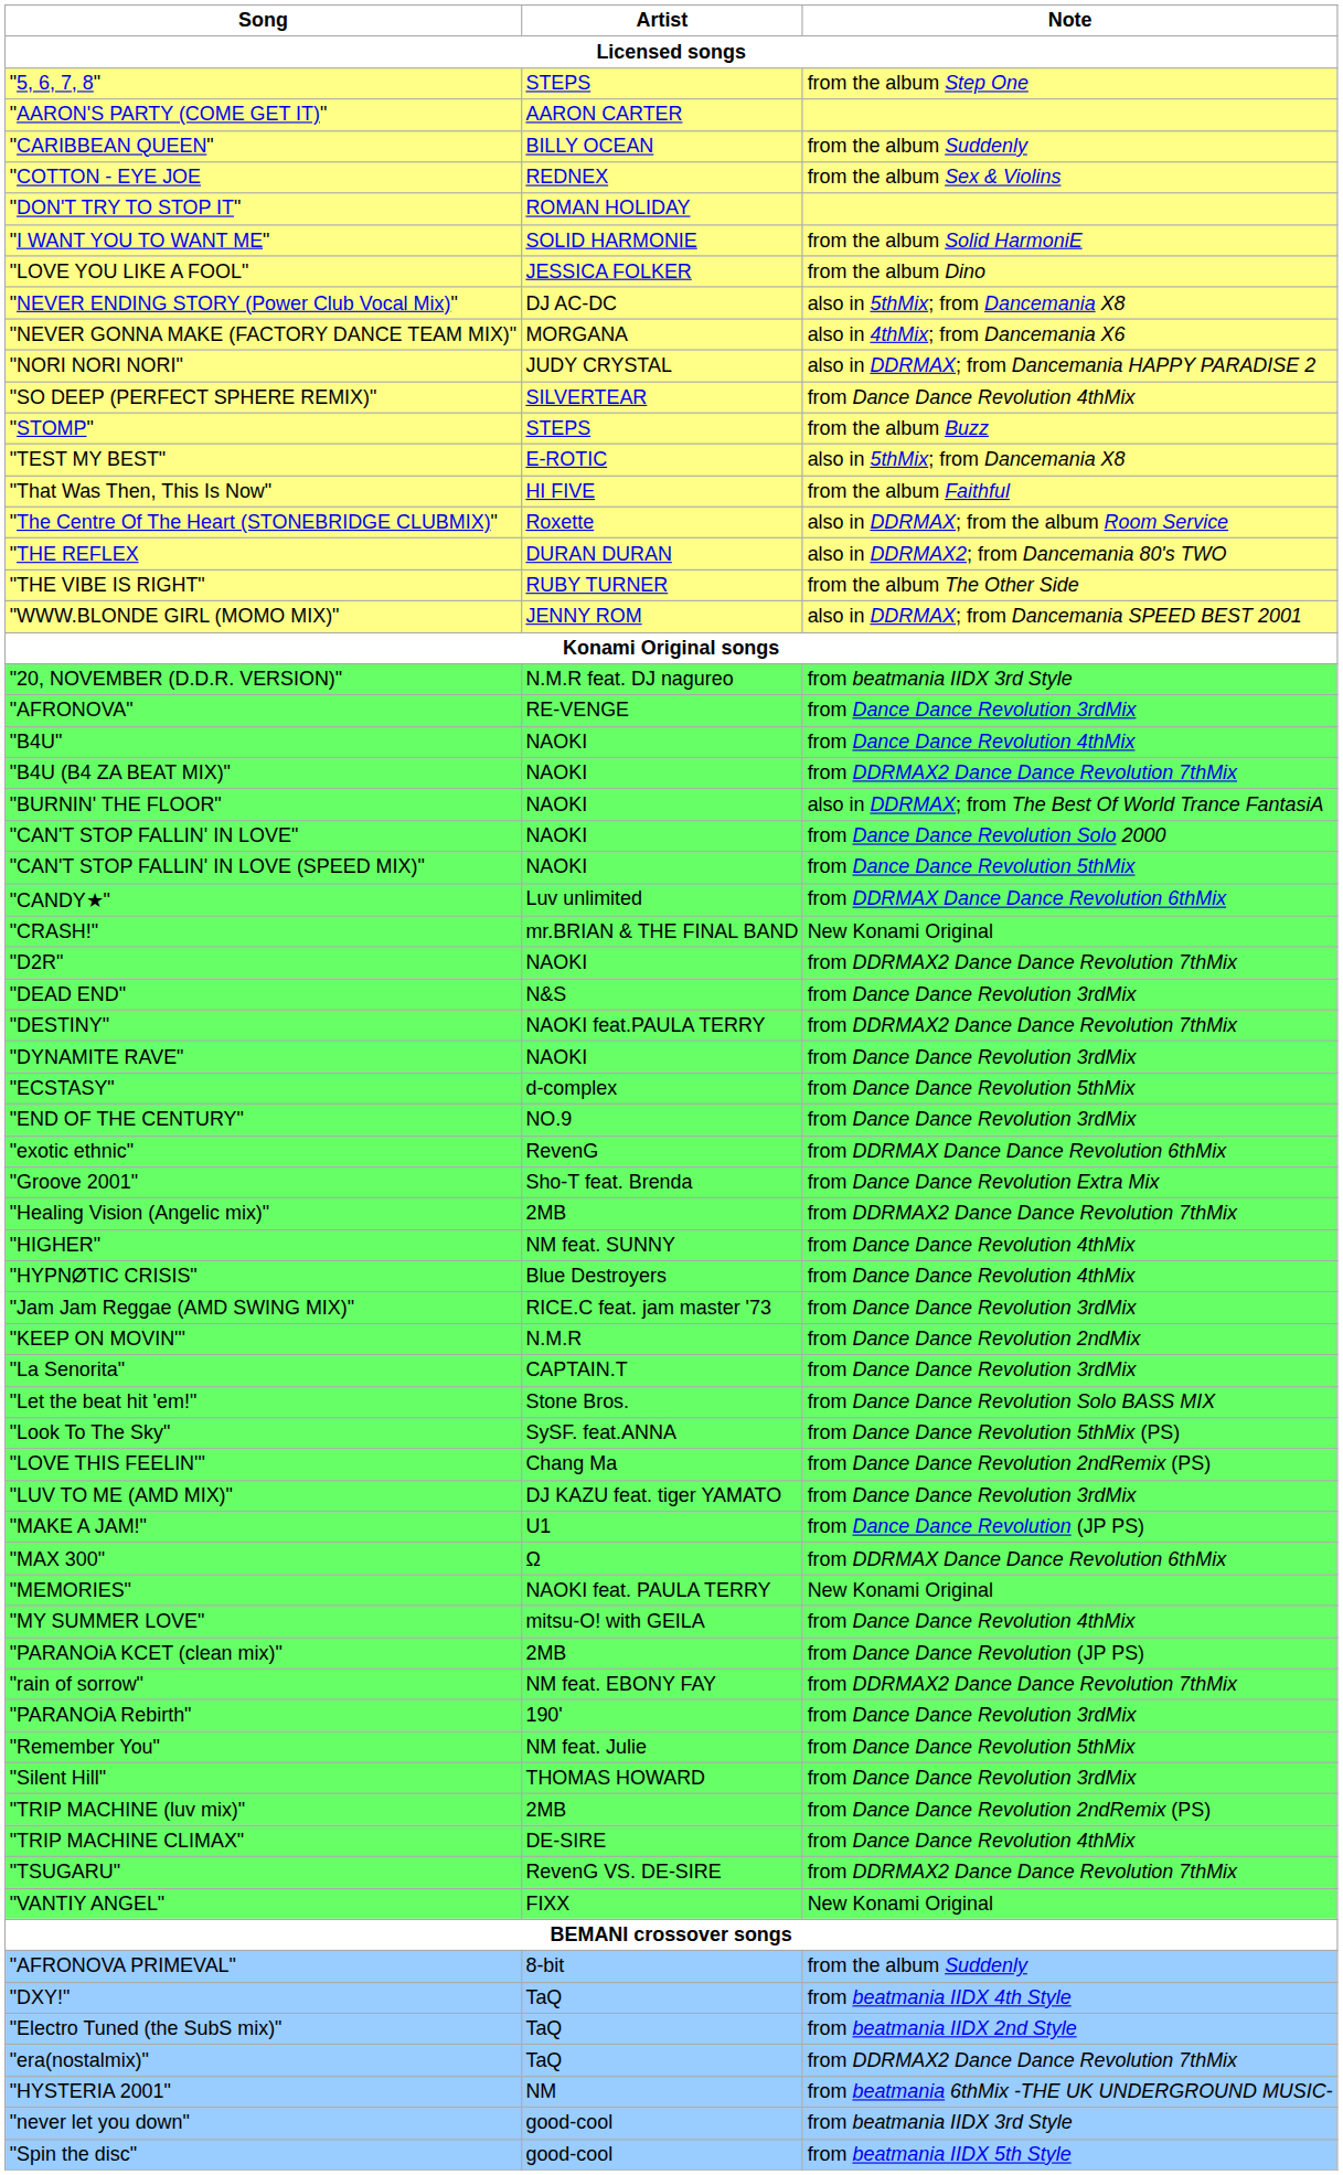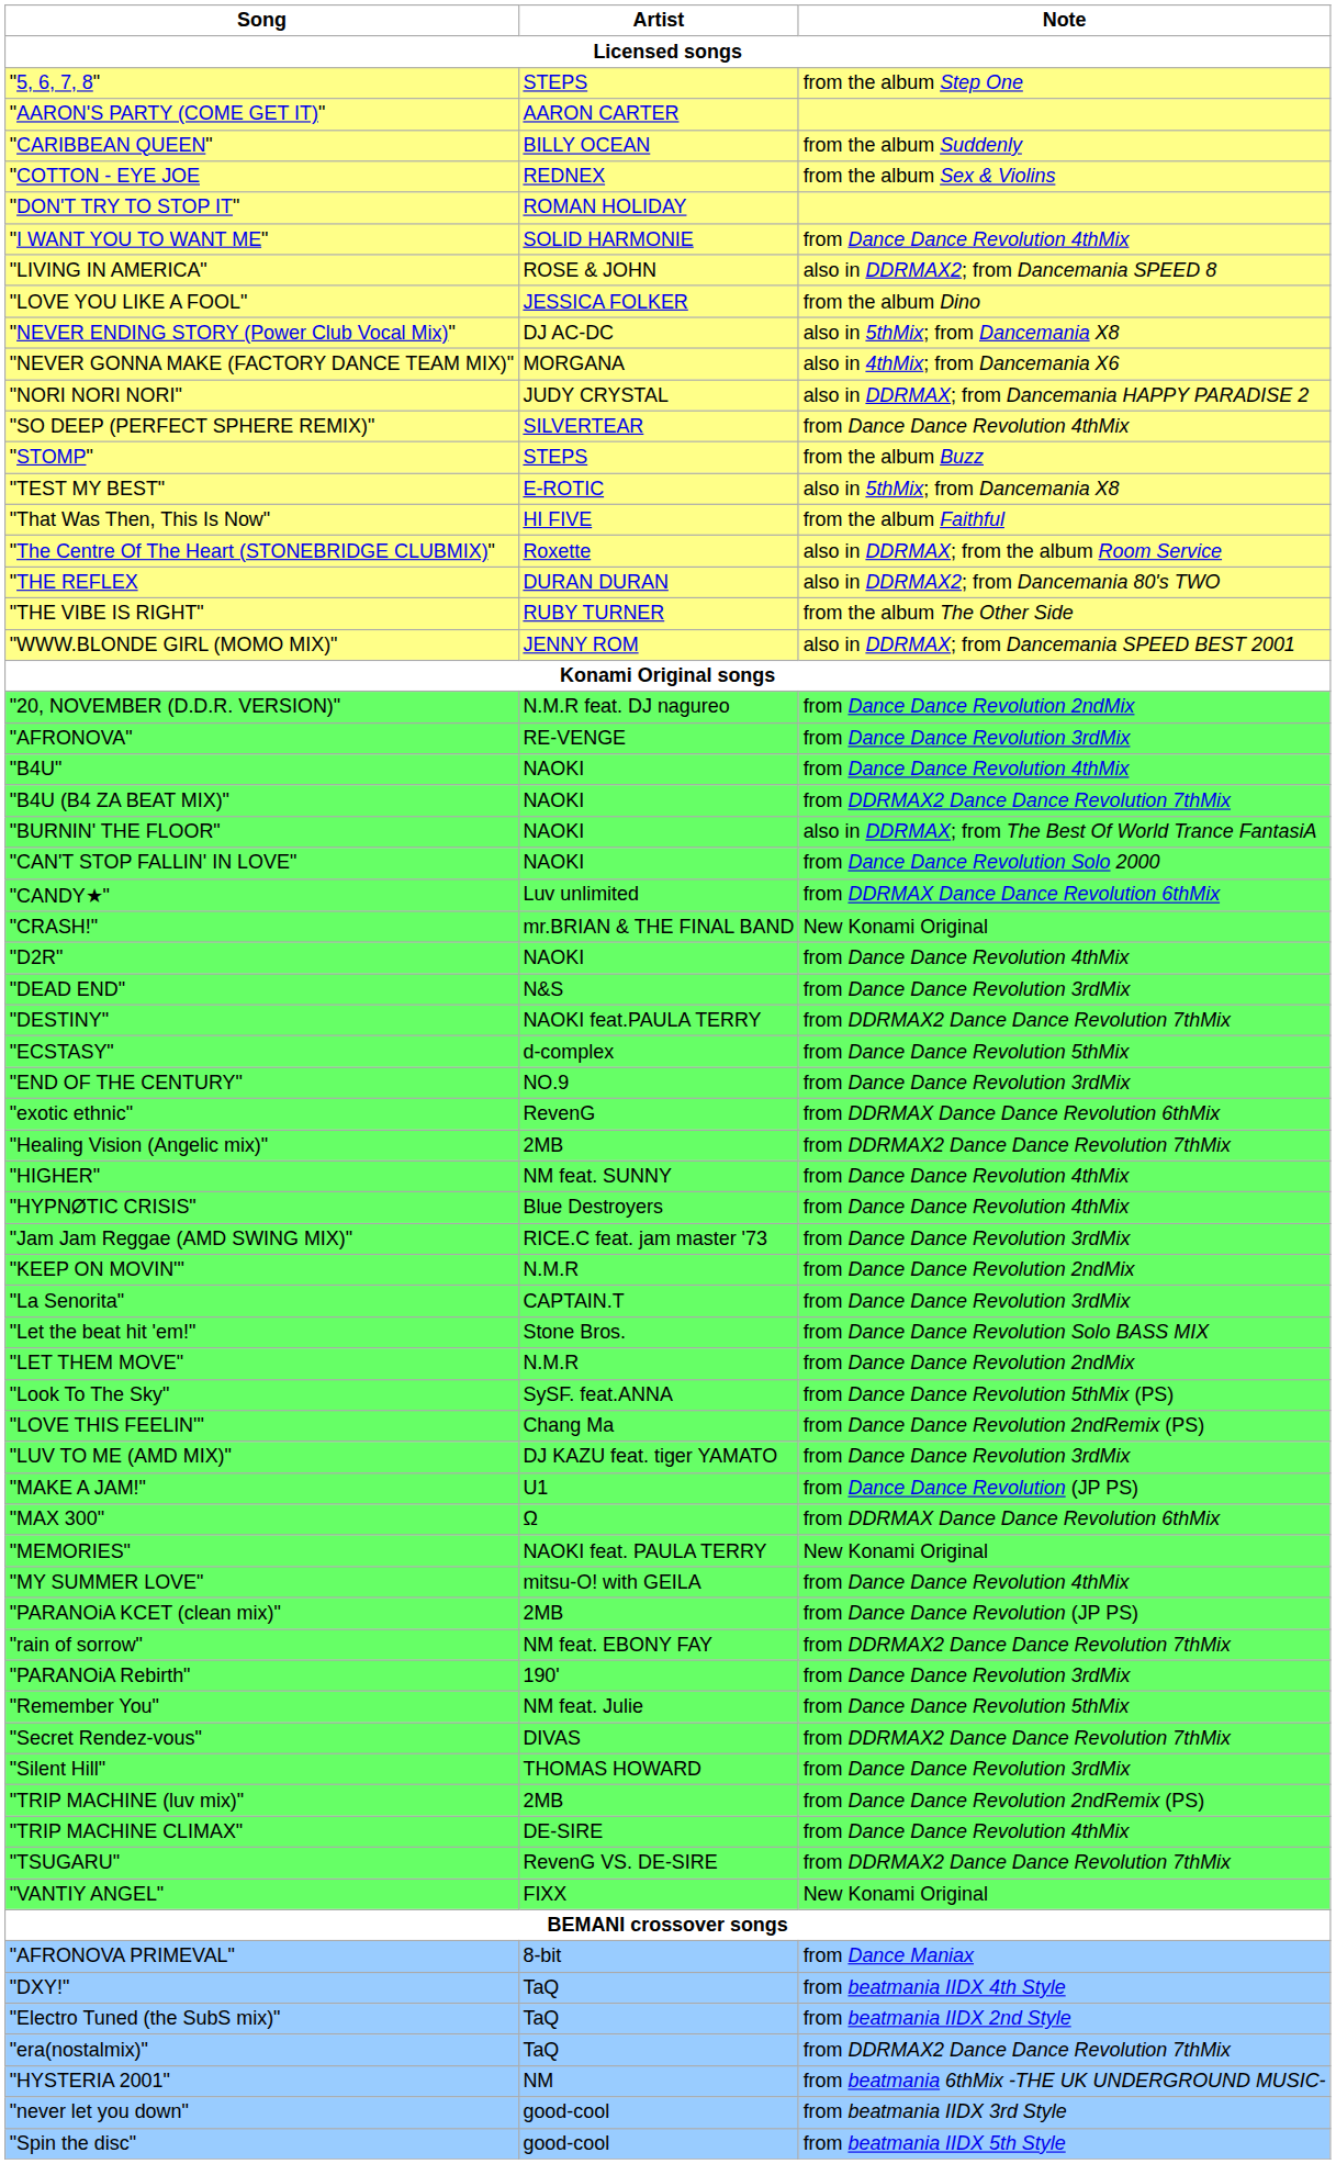 <table class="wikitable">
 <tr>
 <th style="background:#fff;">Song</th>
 <th style="background:#fff;">Artist</th>
 <th style="background:#fff;">Note</th>
 </tr>
 <tr>
 <th colspan="3" style="background:#ffffff;">Licensed songs</th>
 </tr>
 <tr style="background:#ffff88;">
 <td>"<a href='#'>5, 6, 7, 8</a>"</td>
 <td><a href='#'>STEPS</a></td>
 <td>from the album <em><a href='#'>Step One</a></em></td>
 </tr>
 <tr style="background:#ffff88;">
 <td>"<a href='#'>AARON'S PARTY (COME GET IT)</a>"</td>
 <td><a href='#'>AARON CARTER</a></td>
 <td></td>
 </tr>
 <tr style="background:#ffff88;">
 <td>"<a href='#'>CARIBBEAN QUEEN</a>"</td>
 <td><a href='#'>BILLY OCEAN</a></td>
 <td>from the album <em><a href='#'>Suddenly</a></em></td>
 </tr>
 <tr style="background:#ffff88;">
 <td>"<a href='#'>COTTON - EYE JOE</a></td>
 <td><a href='#'>REDNEX</a></td>
 <td>from the album <em><a href='#'>Sex & Violins</a></em></td>
 </tr>
 <tr style="background:#ffff88;">
 <td>"<a href='#'>DON'T TRY TO STOP IT</a>"</td>
 <td><a href='#'>ROMAN HOLIDAY</a></td>
 <td></td>
 </tr>
 <tr style="background:#ffff88;">
 <td>"<a href='#'>I WANT YOU TO WANT ME</a>"</td>
 <td><a href='#'>SOLID HARMONIE</a></td>
-<td>from the album <em><a href='#'>Solid HarmoniE</a></em></td>
+<td>from <em><a href='#'>Dance Dance Revolution 4thMix</a></em></td>
+</tr>
+<tr style="background:#ffff88;">
+<td>"LIVING IN AMERICA"</td>
+<td>ROSE & JOHN</td>
+<td>also in <em><a href='#'>DDRMAX2</a></em>; from <em>Dancemania SPEED 8</em></td>
 </tr>
 <tr style="background:#ffff88;">
 <td>"LOVE YOU LIKE A FOOL"</td>
 <td><a href='#'>JESSICA FOLKER</a></td>
 <td>from the album <em>Dino</em></td>
 </tr>
 <tr style="background:#ffff88;">
 <td>"<a href='#'>NEVER ENDING STORY (Power Club Vocal Mix)</a>"</td>
 <td>DJ AC-DC</td>
 <td>also in <em><a href='#'>5thMix</a></em>; from <em><a href='#'>Dancemania</a> X8</em></td>
 </tr>
 <tr style="background:#ffff88;">
 <td>"NEVER GONNA MAKE (FACTORY DANCE TEAM MIX)"</td>
 <td>MORGANA</td>
 <td>also in <em><a href='#'>4thMix</a></em>; from <em>Dancemania X6</em></td>
 </tr>
 <tr style="background:#ffff88;">
 <td>"NORI NORI NORI"</td>
 <td>JUDY CRYSTAL</td>
 <td>also in <em><a href='#'>DDRMAX</a></em>; from <em>Dancemania HAPPY PARADISE 2</em></td>
 </tr>
 <tr style="background:#ffff88;">
 <td>"SO DEEP (PERFECT SPHERE REMIX)"</td>
 <td><a href='#'>SILVERTEAR</a></td>
 <td>from <em>Dance Dance Revolution 4thMix</em></td>
 </tr>
 <tr style="background:#ffff88;">
 <td>"<a href='#'>STOMP</a>"</td>
 <td><a href='#'>STEPS</a></td>
 <td>from the album <em><a href='#'>Buzz</a></em></td>
 </tr>
 <tr style="background:#ffff88;">
 <td>"TEST MY BEST"</td>
 <td><a href='#'>E-ROTIC</a></td>
 <td>also in <em><a href='#'>5thMix</a></em>; from <em>Dancemania X8</em></td>
 </tr>
 <tr style="background:#ffff88;">
 <td>"That Was Then, This Is Now"</td>
 <td><a href='#'>HI FIVE</a></td>
 <td>from the album <em><a href='#'>Faithful</a></em></td>
 </tr>
 <tr style="background:#ffff88;">
 <td>"<a href='#'>The Centre Of The Heart (STONEBRIDGE CLUBMIX)</a>"</td>
 <td><a href='#'>Roxette</a></td>
 <td>also in <em><a href='#'>DDRMAX</a></em>; from the album <em><a href='#'>Room Service</a></em></td>
 </tr>
 <tr style="background:#ffff88;">
 <td>"<a href='#'>THE REFLEX</a></td>
 <td><a href='#'>DURAN DURAN</a></td>
 <td>also in <em><a href='#'>DDRMAX2</a></em>; from <em>Dancemania 80's TWO</em></td>
 </tr>
 <tr style="background:#ffff88;">
 <td>"THE VIBE IS RIGHT"</td>
 <td><a href='#'>RUBY TURNER</a></td>
 <td>from the album <em>The Other Side</em></td>
 </tr>
 <tr style="background:#ffff88;">
 <td>"WWW.BLONDE GIRL (MOMO MIX)"</td>
 <td><a href='#'>JENNY ROM</a></td>
 <td>also in <em><a href='#'>DDRMAX</a></em>; from <em>Dancemania SPEED BEST 2001</em></td>
 </tr>
 <tr>
 <th colspan="3" style="background:#ffffff;">Konami Original songs</th>
 </tr>
 <tr style="background:#66ff66;">
 <td>"20, NOVEMBER (D.D.R. VERSION)"</td>
 <td>N.M.R feat. DJ nagureo</td>
-<td>from <em>beatmania IIDX 3rd Style</em></td>
+<td>from <em><a href='#'>Dance Dance Revolution 2ndMix</a></em></td>
 </tr>
 <tr style="background:#66ff66;">
 <td>"AFRONOVA"</td>
 <td>RE-VENGE</td>
 <td>from <em><a href='#'>Dance Dance Revolution 3rdMix</a></em></td>
 </tr>
 <tr style="background:#66ff66;">
 <td>"B4U"</td>
 <td>NAOKI</td>
 <td>from <em><a href='#'>Dance Dance Revolution 4thMix</a></em></td>
 </tr>
 <tr style="background:#66ff66;">
 <td>"B4U (B4 ZA BEAT MIX)"</td>
 <td>NAOKI</td>
 <td>from <em><a href='#'>DDRMAX2 Dance Dance Revolution 7thMix</a></em></td>
 </tr>
 <tr style="background:#66ff66;">
 <td>"BURNIN' THE FLOOR"</td>
 <td>NAOKI</td>
 <td>also in <em><a href='#'>DDRMAX</a></em>; from <em>The Best Of World Trance FantasiA</em></td>
 </tr>
 <tr style="background:#66ff66;">
 <td>"CAN'T STOP FALLIN' IN LOVE"</td>
 <td>NAOKI</td>
 <td>from <em><a href='#'>Dance Dance Revolution Solo</a> 2000</em></td>
 </tr>
 <tr style="background:#66ff66;">
-<td>"CAN'T STOP FALLIN' IN LOVE (SPEED MIX)"</td>
-<td>NAOKI</td>
-<td>from <em><a href='#'>Dance Dance Revolution 5thMix</a></em></td>
-</tr>
-<tr style="background:#66ff66;">
 <td>"CANDY★"</td>
 <td>Luv unlimited</td>
 <td>from <em><a href='#'>DDRMAX Dance Dance Revolution 6thMix</a></em></td>
 </tr>
 <tr style="background:#66ff66;">
 <td>"CRASH!"</td>
 <td>mr.BRIAN & THE FINAL BAND</td>
 <td>New Konami Original</td>
 </tr>
 <tr style="background:#66ff66;">
 <td>"D2R"</td>
 <td>NAOKI</td>
-<td>from <em>DDRMAX2 Dance Dance Revolution 7thMix</em></td>
+<td>from <em>Dance Dance Revolution 4thMix</em></td>
 </tr>
 <tr style="background:#66ff66;">
 <td>"DEAD END"</td>
 <td>N&S</td>
 <td>from <em>Dance Dance Revolution 3rdMix</em></td>
 </tr>
 <tr style="background:#66ff66;">
 <td>"DESTINY"</td>
 <td>NAOKI feat.PAULA TERRY</td>
 <td>from <em>DDRMAX2 Dance Dance Revolution 7thMix</em></td>
-</tr>
-<tr style="background:#66ff66;">
-<td>"DYNAMITE RAVE"</td>
-<td>NAOKI</td>
-<td>from <em>Dance Dance Revolution 3rdMix</em></td>
 </tr>
 <tr style="background:#66ff66;">
 <td>"ECSTASY"</td>
 <td>d-complex</td>
 <td>from <em>Dance Dance Revolution 5thMix</em></td>
 </tr>
 <tr style="background:#66ff66;">
 <td>"END OF THE CENTURY"</td>
 <td>NO.9</td>
 <td>from <em>Dance Dance Revolution 3rdMix</em></td>
 </tr>
 <tr style="background:#66ff66;">
 <td>"exotic ethnic"</td>
 <td>RevenG</td>
 <td>from <em>DDRMAX Dance Dance Revolution 6thMix</em></td>
-</tr>
-<tr style="background:#66ff66;">
-<td>"Groove 2001"</td>
-<td>Sho-T feat. Brenda</td>
-<td>from <em>Dance Dance Revolution Extra Mix</em></td>
 </tr>
 <tr style="background:#66ff66;">
 <td>"Healing Vision (Angelic mix)"</td>
 <td>2MB</td>
 <td>from <em>DDRMAX2 Dance Dance Revolution 7thMix</em></td>
 </tr>
 <tr style="background:#66ff66;">
 <td>"HIGHER"</td>
 <td>NM feat. SUNNY</td>
 <td>from <em>Dance Dance Revolution 4thMix</em></td>
 </tr>
 <tr style="background:#66ff66;">
 <td>"HYPNØTIC CRISIS"</td>
 <td>Blue Destroyers</td>
 <td>from <em>Dance Dance Revolution 4thMix</em></td>
 </tr>
 <tr style="background:#66ff66;">
 <td>"Jam Jam Reggae (AMD SWING MIX)"</td>
 <td>RICE.C feat. jam master '73</td>
 <td>from <em>Dance Dance Revolution 3rdMix</em></td>
 </tr>
 <tr style="background:#66ff66;">
 <td>"KEEP ON MOVIN'"</td>
 <td>N.M.R</td>
 <td>from <em>Dance Dance Revolution 2ndMix</em></td>
 </tr>
 <tr style="background:#66ff66;">
 <td>"La Senorita"</td>
 <td>CAPTAIN.T</td>
 <td>from <em>Dance Dance Revolution 3rdMix</em></td>
 </tr>
 <tr style="background:#66ff66;">
 <td>"Let the beat hit 'em!"</td>
 <td>Stone Bros.</td>
 <td>from <em>Dance Dance Revolution Solo BASS MIX</em></td>
+</tr>
+<tr style="background:#66ff66;">
+<td>"LET THEM MOVE"</td>
+<td>N.M.R</td>
+<td>from <em>Dance Dance Revolution 2ndMix</em></td>
 </tr>
 <tr style="background:#66ff66;">
 <td>"Look To The Sky"</td>
 <td>SySF. feat.ANNA</td>
 <td>from <em>Dance Dance Revolution 5thMix</em> (PS)</td>
 </tr>
 <tr style="background:#66ff66;">
 <td>"LOVE THIS FEELIN'"</td>
 <td>Chang Ma</td>
 <td>from <em>Dance Dance Revolution 2ndRemix</em> (PS)</td>
 </tr>
 <tr style="background:#66ff66;">
 <td>"LUV TO ME (AMD MIX)"</td>
 <td>DJ KAZU feat. tiger YAMATO</td>
 <td>from <em>Dance Dance Revolution 3rdMix</em></td>
 </tr>
 <tr style="background:#66ff66;">
 <td>"MAKE A JAM!"</td>
 <td>U1</td>
 <td>from <em><a href='#'>Dance Dance Revolution</a></em> (JP PS)</td>
 </tr>
 <tr style="background:#66ff66;">
 <td>"MAX 300"</td>
 <td>Ω</td>
 <td>from <em>DDRMAX Dance Dance Revolution 6thMix</em></td>
 </tr>
 <tr style="background:#66ff66;">
 <td>"MEMORIES"</td>
 <td>NAOKI feat. PAULA TERRY</td>
 <td>New Konami Original</td>
 </tr>
 <tr style="background:#66ff66;">
 <td>"MY SUMMER LOVE"</td>
 <td>mitsu-O! with GEILA</td>
 <td>from <em>Dance Dance Revolution 4thMix</em></td>
 </tr>
 <tr style="background:#66ff66;">
 <td>"PARANOiA KCET (clean mix)"</td>
 <td>2MB</td>
 <td>from <em>Dance Dance Revolution</em> (JP PS)</td>
 </tr>
 <tr style="background:#66ff66;">
 <td>"rain of sorrow"</td>
 <td>NM feat. EBONY FAY</td>
 <td>from <em>DDRMAX2 Dance Dance Revolution 7thMix</em></td>
 </tr>
 <tr style="background:#66ff66;">
 <td>"PARANOiA Rebirth"</td>
 <td>190'</td>
 <td>from <em>Dance Dance Revolution 3rdMix</em></td>
 </tr>
 <tr style="background:#66ff66;">
 <td>"Remember You"</td>
 <td>NM feat. Julie</td>
 <td>from <em>Dance Dance Revolution 5thMix</em></td>
 </tr>
 <tr style="background:#66ff66;">
+<td>"Secret Rendez-vous"</td>
+<td>DIVAS</td>
+<td>from <em>DDRMAX2 Dance Dance Revolution 7thMix</em></td>
+</tr>
+<tr style="background:#66ff66;">
 <td>"Silent Hill"</td>
 <td>THOMAS HOWARD</td>
 <td>from <em>Dance Dance Revolution 3rdMix</em></td>
 </tr>
 <tr style="background:#66ff66;">
 <td>"TRIP MACHINE (luv mix)"</td>
 <td>2MB</td>
 <td>from <em>Dance Dance Revolution 2ndRemix</em> (PS)</td>
 </tr>
 <tr style="background:#66ff66;">
 <td>"TRIP MACHINE CLIMAX"</td>
 <td>DE-SIRE</td>
 <td>from <em>Dance Dance Revolution 4thMix</em></td>
 </tr>
 <tr style="background:#66ff66;">
 <td>"TSUGARU"</td>
 <td>RevenG VS. DE-SIRE</td>
 <td>from <em>DDRMAX2 Dance Dance Revolution 7thMix</em></td>
 </tr>
 <tr style="background:#66ff66;">
 <td>"VANTIY ANGEL"</td>
 <td>FIXX</td>
 <td>New Konami Original</td>
 </tr>
 <tr>
 <th colspan="3" style="background:#ffffff;">BEMANI crossover songs</th>
 </tr>
 <tr style="background:#99CCFF;">
 <td>"AFRONOVA PRIMEVAL"</td>
 <td>8-bit</td>
-<td>from the album <em><a href='#'>Suddenly</a></em></td>
+<td>from <em><a href='#'>Dance Maniax</a></em></td>
 </tr>
 <tr style="background:#99CCFF;">
 <td>"DXY!"</td>
 <td>TaQ</td>
 <td>from <em><a href='#'>beatmania IIDX 4th Style</a></em></td>
 </tr>
 <tr style="background:#99CCFF;">
 <td>"Electro Tuned (the SubS mix)"</td>
 <td>TaQ</td>
 <td>from <em><a href='#'>beatmania IIDX 2nd Style</a></em></td>
 </tr>
 <tr style="background:#99CCFF;">
 <td>"era(nostalmix)"</td>
 <td>TaQ</td>
 <td>from <em>DDRMAX2 Dance Dance Revolution 7thMix</em></td>
 </tr>
 <tr style="background:#99CCFF;">
 <td>"HYSTERIA 2001"</td>
 <td>NM</td>
 <td>from <em><a href='#'>beatmania</a> 6thMix -THE UK UNDERGROUND MUSIC-</em></td>
 </tr>
 <tr style="background:#99CCFF;">
 <td>"never let you down"</td>
 <td>good-cool</td>
 <td>from <em>beatmania IIDX 3rd Style</em></td>
 </tr>
 <tr style="background:#99CCFF;">
 <td>"Spin the disc"</td>
 <td>good-cool</td>
 <td>from <em><a href='#'>beatmania IIDX 5th Style</a></em></td>
 </tr>
 </table>
